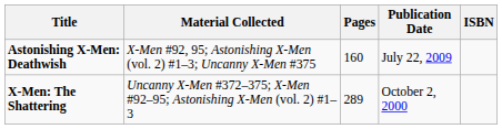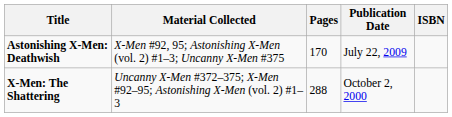 <table class="wikitable">
 <tr>
 <th>Title</th>
 <th>Material Collected</th>
 <th>Pages</th>
 <th>Publication Date</th>
 <th>ISBN</th>
 </tr>
 <tr>
 <td><strong>Astonishing X-Men: Deathwish</strong></td>
 <td><em>X-Men</em> #92, 95; <em>Astonishing X-Men</em> (vol. 2) #1–3; <em>Uncanny X-Men</em> #375</td>
-<td>160</td>
+<td>170</td>
 <td>July 22, <a href='#'>2009</a></td>
 <td></td>
 </tr>
 <tr>
 <td><strong>X-Men: The Shattering</strong></td>
 <td><em>Uncanny X-Men</em> #372–375; <em>X-Men</em> #92–95; <em>Astonishing X-Men</em> (vol. 2) #1–3</td>
-<td>289</td>
+<td>288</td>
 <td>October 2, <a href='#'>2000</a></td>
 <td></td>
 </tr>
 </table>
